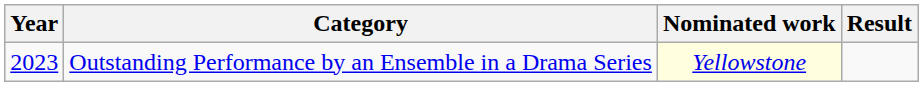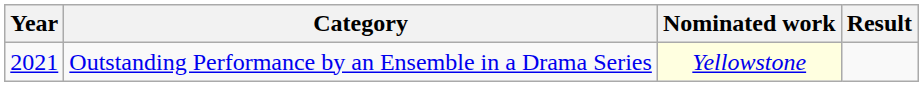 <table class="wikitable plainrowheaders" style="text-align:center;">
 <tr>
 <th>Year</th>
 <th>Category</th>
 <th>Nominated work</th>
 <th>Result</th>
 </tr>
 <tr>
-<td><a href='#'>2023</a></td>
+<td><a href='#'>2021</a></td>
 <td><a href='#'>Outstanding Performance by an Ensemble in a Drama Series</a></td>
 <td style="background: lightyellow;"><em><a href='#'>Yellowstone</a></em></td>
 <td></td>
 </tr>
 </table>
